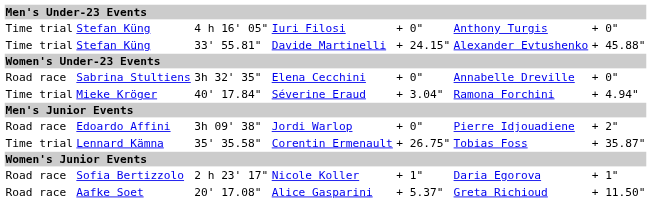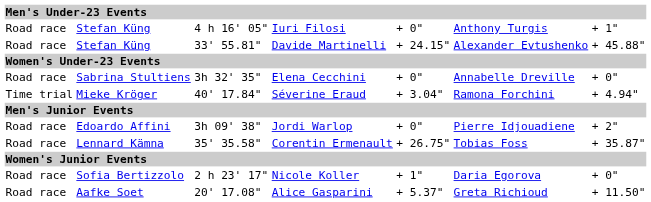 <table>
 <tr bgcolor="#cccccc">
 <td colspan=7><strong>Men's Under-23 Events</strong></td>
 </tr>
 <tr>
-<td>Time trial<br></td>
+<td>Road race<br></td>
 <td><a href='#'>Stefan Küng</a><br><small></small></td>
 <td>4 h 16' 05"</td>
 <td><a href='#'>Iuri Filosi</a><br><small></small></td>
 <td>+ 0"</td>
 <td><a href='#'>Anthony Turgis</a><br><small></small></td>
-<td>+ 0"</td>
+<td>+ 1"</td>
 </tr>
 <tr>
-<td>Time trial<br></td>
+<td>Road race<br></td>
 <td><a href='#'>Stefan Küng</a><br><small></small></td>
 <td>33' 55.81"</td>
 <td><a href='#'>Davide Martinelli</a><br><small></small></td>
 <td>+ 24.15"</td>
 <td><a href='#'>Alexander Evtushenko</a><br><small></small></td>
 <td>+ 45.88"</td>
 </tr>
 <tr bgcolor="#cccccc">
 <td colspan=7><strong>Women's Under-23 Events</strong></td>
 </tr>
 <tr>
 <td>Road race<br></td>
 <td><a href='#'>Sabrina Stultiens</a><br><small> </small></td>
 <td>3h 32' 35"</td>
 <td><a href='#'>Elena Cecchini</a><br><small></small></td>
 <td>+ 0"</td>
 <td><a href='#'>Annabelle Dreville</a><br><small></small></td>
 <td>+ 0"</td>
 </tr>
 <tr>
 <td>Time trial<br></td>
 <td><a href='#'>Mieke Kröger</a><br><small></small></td>
 <td>40' 17.84"</td>
 <td><a href='#'>Séverine Eraud</a><br><small></small></td>
 <td>+ 3.04"</td>
 <td><a href='#'>Ramona Forchini</a><br><small></small></td>
 <td>+ 4.94"</td>
 </tr>
 <tr bgcolor="#cccccc">
 <td colspan=7><strong>Men's Junior Events</strong></td>
 </tr>
 <tr>
 <td>Road race<br></td>
 <td><a href='#'>Edoardo Affini</a><br><small></small></td>
 <td>3h 09' 38"</td>
 <td><a href='#'>Jordi Warlop</a><br><small></small></td>
 <td>+ 0"</td>
 <td><a href='#'>Pierre Idjouadiene</a><br><small></small></td>
 <td>+ 2"</td>
 </tr>
 <tr>
-<td>Time trial<br></td>
+<td>Road race<br></td>
 <td><a href='#'>Lennard Kämna</a><br><small></small></td>
 <td>35' 35.58"</td>
 <td><a href='#'>Corentin Ermenault</a><br><small></small></td>
 <td>+ 26.75"</td>
 <td><a href='#'>Tobias Foss</a><br><small></small></td>
 <td>+ 35.87"</td>
 </tr>
 <tr bgcolor="#cccccc">
 <td colspan=7><strong>Women's Junior Events</strong></td>
 </tr>
 <tr>
 <td>Road race<br></td>
 <td><a href='#'>Sofia Bertizzolo</a><br><small></small></td>
 <td>2 h 23' 17"</td>
 <td><a href='#'>Nicole Koller</a><br><small></small></td>
 <td>+ 1"</td>
 <td><a href='#'>Daria Egorova</a><br><small></small></td>
-<td>+ 1"</td>
+<td>+ 0"</td>
 </tr>
 <tr>
 <td>Road race<br></td>
 <td><a href='#'>Aafke Soet</a><br><small> </small></td>
 <td>20' 17.08"</td>
 <td><a href='#'>Alice Gasparini</a><br><small></small></td>
 <td>+ 5.37"</td>
 <td><a href='#'>Greta Richioud</a><br><small></small></td>
 <td>+ 11.50"</td>
 </tr>
 </table>
